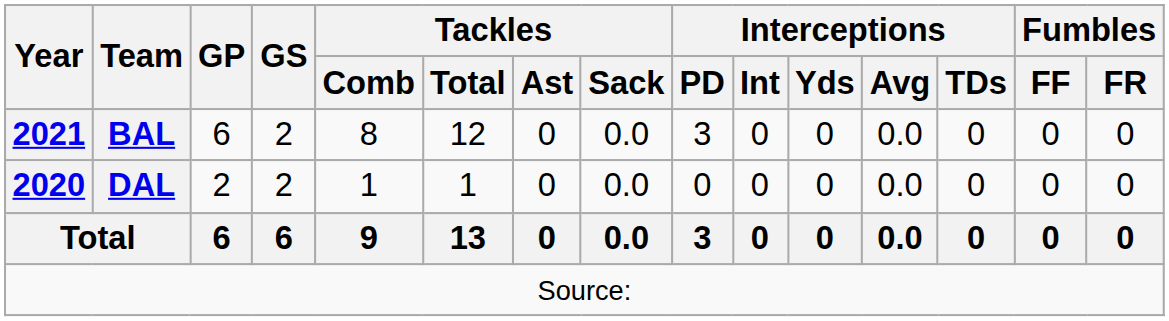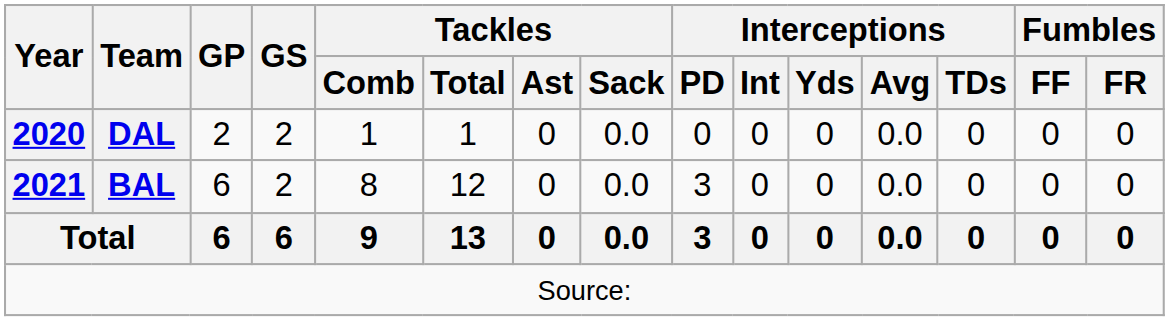 <table class="wikitable" style="text-align:center">
 <tr>
 <th rowspan="2">Year</th>
 <th rowspan="2">Team</th>
 <th rowspan="2">GP</th>
 <th rowspan="2">GS</th>
 <th colspan="4">Tackles</th>
 <th colspan="5">Interceptions</th>
 <th colspan="2">Fumbles</th>
 </tr>
 <tr>
 <th>Comb</th>
 <th>Total</th>
 <th>Ast</th>
 <th>Sack</th>
 <th>PD</th>
 <th>Int</th>
 <th>Yds</th>
 <th>Avg</th>
 <th>TDs</th>
 <th>FF</th>
 <th>FR</th>
 </tr>
 <tr>
+<th><a href='#'>2020</a></th>
+<th><a href='#'>DAL</a></th>
+<td>2</td>
+<td>2</td>
+<td>1</td>
+<td>1</td>
+<td>0</td>
+<td>0.0</td>
+<td>0</td>
+<td>0</td>
+<td>0</td>
+<td>0.0</td>
+<td>0</td>
+<td>0</td>
+<td>0</td>
+</tr>
+<tr>
 <th><a href='#'>2021</a></th>
 <th><a href='#'>BAL</a></th>
 <td>6</td>
 <td>2</td>
 <td>8</td>
 <td>12</td>
 <td>0</td>
 <td>0.0</td>
 <td>3</td>
 <td>0</td>
 <td>0</td>
 <td>0.0</td>
 <td>0</td>
 <td 0>0</td>
-<td>0</td>
-</tr>
-<tr>
-<th><a href='#'>2020</a></th>
-<th><a href='#'>DAL</a></th>
-<td>2</td>
-<td>2</td>
-<td>1</td>
-<td>1</td>
-<td>0</td>
-<td>0.0</td>
-<td>0</td>
-<td>0</td>
-<td>0</td>
-<td>0.0</td>
-<td>0</td>
-<td>0</td>
 <td>0</td>
 </tr>
 <tr>
 <th colspan="2">Total</th>
 <th>6</th>
 <th>6</th>
 <th>9</th>
 <th>13</th>
 <th>0</th>
 <th>0.0</th>
 <th>3</th>
 <th>0</th>
 <th>0</th>
 <th>0.0</th>
 <th>0</th>
 <th>0</th>
 <th>0</th>
 </tr>
 <tr>
 <td colspan="15"><small>Source: </small></td>
 </tr>
 </table>
